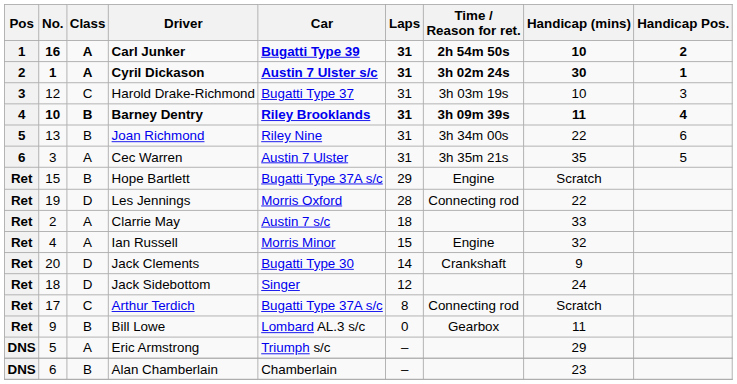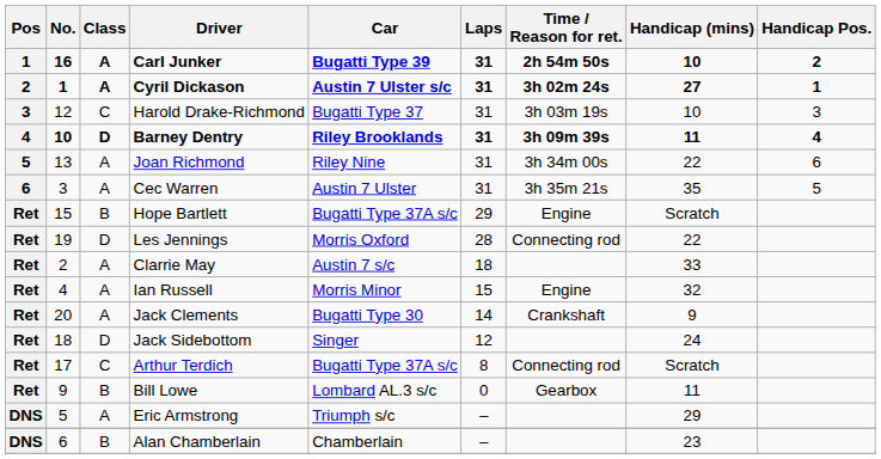 <table class="wikitable" style="font-size: 95%;">
 <tr>
 <th>Pos</th>
 <th>No.</th>
 <th>Class</th>
 <th>Driver</th>
 <th>Car</th>
 <th>Laps</th>
 <th>Time / <br> Reason for ret.</th>
 <th>Handicap (mins)</th>
 <th>Handicap Pos.</th>
 </tr>
 <tr style="font-weight:bold">
 <th>1</th>
 <td align="center">16</td>
 <td align="center">A</td>
 <td>Carl Junker</td>
 <td><a href='#'>Bugatti Type 39</a></td>
 <td align="center">31</td>
 <td align="center">2h 54m 50s</td>
 <td align="center">10</td>
 <td align="center">2</td>
 </tr>
 <tr style="font-weight:bold">
 <th>2</th>
 <td align="center">1</td>
 <td align="center">A</td>
 <td>Cyril Dickason</td>
 <td><a href='#'>Austin 7 Ulster s/c</a></td>
 <td align="center">31</td>
 <td align="center">3h 02m 24s</td>
-<td align="center">30</td>
+<td align="center">27</td>
 <td align="center">1</td>
 </tr>
 <tr>
 <th>3</th>
 <td align="center">12</td>
 <td align="center">C</td>
 <td>Harold Drake-Richmond</td>
 <td><a href='#'>Bugatti Type 37</a></td>
 <td align="center">31</td>
 <td align="center">3h 03m 19s</td>
 <td align="center">10</td>
 <td align="center">3</td>
 </tr>
 <tr style="font-weight:bold">
 <th>4</th>
 <td align="center">10</td>
-<td align="center">B</td>
+<td align="center">D</td>
 <td>Barney Dentry</td>
 <td><a href='#'>Riley Brooklands</a></td>
 <td align="center">31</td>
 <td align="center">3h 09m 39s</td>
 <td align="center">11</td>
 <td align="center">4</td>
 </tr>
 <tr>
 <th>5</th>
 <td align="center">13</td>
-<td align="center">B</td>
+<td align="center">A</td>
 <td><a href='#'>Joan Richmond</a></td>
 <td><a href='#'>Riley Nine</a></td>
 <td align="center">31</td>
 <td align="center">3h 34m 00s</td>
 <td align="center">22</td>
 <td align="center">6</td>
 </tr>
 <tr>
 <th>6</th>
 <td align="center">3</td>
 <td align="center">A</td>
 <td>Cec Warren</td>
 <td><a href='#'>Austin 7 Ulster</a></td>
 <td align="center">31</td>
 <td align="center">3h 35m 21s</td>
 <td align="center">35</td>
 <td align="center">5</td>
 </tr>
 <tr>
 <th>Ret</th>
 <td align="center">15</td>
 <td align="center">B</td>
 <td>Hope Bartlett</td>
 <td><a href='#'>Bugatti Type 37A s/c</a></td>
 <td align="center">29</td>
 <td align="center">Engine</td>
 <td align="center">Scratch</td>
 <td align="center"></td>
 </tr>
 <tr>
 <th>Ret</th>
 <td align="center">19</td>
 <td align="center">D</td>
 <td>Les Jennings</td>
 <td><a href='#'>Morris Oxford</a></td>
 <td align="center">28</td>
 <td align="center">Connecting rod</td>
 <td align="center">22</td>
 <td align="center"></td>
 </tr>
 <tr>
 <th>Ret</th>
 <td align="center">2</td>
 <td align="center">A</td>
 <td>Clarrie May</td>
 <td><a href='#'>Austin 7 s/c</a></td>
 <td align="center">18</td>
 <td align="center"></td>
 <td align="center">33</td>
 <td align="center"></td>
 </tr>
 <tr>
 <th>Ret</th>
 <td align="center">4</td>
 <td align="center">A</td>
 <td>Ian Russell</td>
 <td><a href='#'>Morris Minor</a></td>
 <td align="center">15</td>
 <td align="center">Engine</td>
 <td align="center">32</td>
 <td align="center"></td>
 </tr>
 <tr>
 <th>Ret</th>
 <td align="center">20</td>
-<td align="center">D</td>
+<td align="center">A</td>
 <td>Jack Clements</td>
 <td><a href='#'>Bugatti Type 30</a></td>
 <td align="center">14</td>
 <td align="center">Crankshaft</td>
 <td align="center">9</td>
 <td align="center"></td>
 </tr>
 <tr>
 <th>Ret</th>
 <td align="center">18</td>
 <td align="center">D</td>
 <td>Jack Sidebottom</td>
 <td><a href='#'>Singer</a></td>
 <td align="center">12</td>
 <td align="center"></td>
 <td align="center">24</td>
 <td align="center"></td>
 </tr>
 <tr>
 <th>Ret</th>
 <td align="center">17</td>
 <td align="center">C</td>
 <td><a href='#'>Arthur Terdich</a></td>
 <td><a href='#'>Bugatti Type 37A s/c</a></td>
 <td align="center">8</td>
 <td align="center">Connecting rod</td>
 <td align="center">Scratch</td>
 <td align="center"></td>
 </tr>
 <tr>
 <th>Ret</th>
 <td align="center">9</td>
 <td align="center">B</td>
 <td>Bill Lowe</td>
 <td><a href='#'>Lombard</a> AL.3 s/c</td>
 <td align="center">0</td>
 <td align="center">Gearbox</td>
 <td align="center">11</td>
 <td align="center"></td>
 </tr>
 <tr>
 <th>DNS</th>
 <td align="center">5</td>
 <td align="center">A</td>
 <td>Eric Armstrong</td>
 <td><a href='#'>Triumph</a> s/c</td>
 <td align="center">–</td>
 <td align="center"></td>
 <td align="center">29</td>
 <td align="center"></td>
 </tr>
 <tr>
 </tr>
 <tr>
 <th>DNS</th>
 <td align="center">6</td>
 <td align="center">B</td>
 <td>Alan Chamberlain</td>
 <td>Chamberlain</td>
 <td align="center">–</td>
 <td align="center"></td>
 <td align="center">23</td>
 <td align="center"></td>
 </tr>
 <tr>
 </tr>
 </table>
